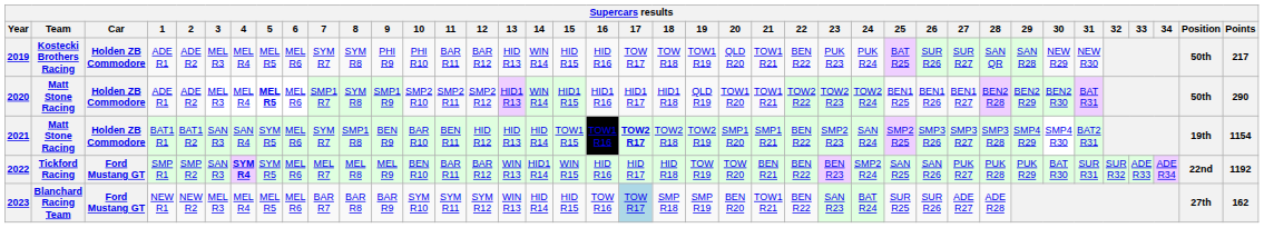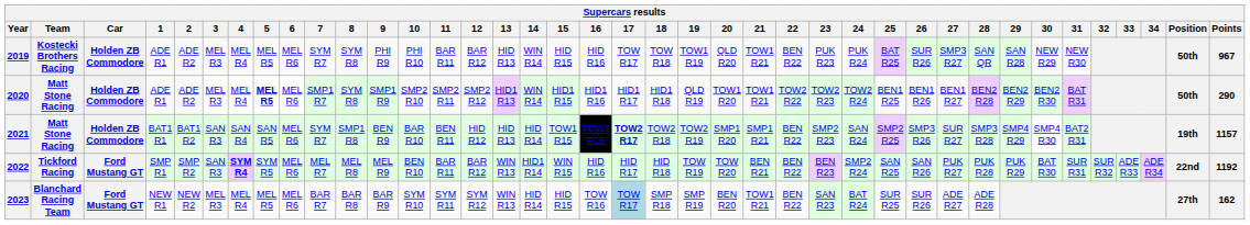 <table class="wikitable" style="text-align:center; font-size:75%">
 <tr>
 <th colspan=45><a href='#'>Supercars</a> results</th>
 </tr>
 <tr>
 <th>Year</th>
 <th>Team</th>
 <th>Car</th>
 <th>1</th>
 <th>2</th>
 <th>3</th>
 <th>4</th>
 <th>5</th>
 <th>6</th>
 <th>7</th>
 <th>8</th>
 <th>9</th>
 <th>10</th>
 <th>11</th>
 <th>12</th>
 <th>13</th>
 <th>14</th>
 <th>15</th>
 <th>16</th>
 <th>17</th>
 <th>18</th>
 <th>19</th>
 <th>20</th>
 <th>21</th>
 <th>22</th>
 <th>23</th>
 <th>24</th>
 <th>25</th>
 <th>26</th>
 <th>27</th>
 <th>28</th>
 <th>29</th>
 <th>30</th>
 <th>31</th>
 <th>32</th>
 <th>33</th>
 <th>34</th>
 <th>Position</th>
 <th>Points</th>
 </tr>
 <tr>
 <th><a href='#'>2019</a></th>
 <th><a href='#'>Kostecki Brothers Racing</a></th>
 <th><a href='#'>Holden ZB Commodore</a></th>
 <td><a href='#'>ADE<br>R1</a></td>
 <td><a href='#'>ADE<br>R2</a></td>
 <td><a href='#'>MEL<br>R3</a></td>
 <td><a href='#'>MEL<br>R4</a></td>
 <td><a href='#'>MEL<br>R5</a></td>
 <td><a href='#'>MEL<br>R6</a></td>
 <td><a href='#'>SYM<br>R7</a></td>
 <td><a href='#'>SYM<br>R8</a></td>
 <td><a href='#'>PHI<br>R9</a></td>
 <td><a href='#'>PHI<br>R10</a></td>
 <td><a href='#'>BAR<br>R11</a></td>
 <td><a href='#'>BAR<br>R12</a></td>
 <td><a href='#'>HID<br>R13</a></td>
 <td><a href='#'>WIN<br>R14</a></td>
 <td><a href='#'>HID<br>R15</a></td>
 <td><a href='#'>HID<br>R16</a></td>
 <td><a href='#'>TOW<br>R17</a></td>
 <td><a href='#'>TOW<br>R18</a></td>
 <td><a href='#'>TOW1<br>R19</a></td>
 <td><a href='#'>QLD<br>R20</a></td>
 <td><a href='#'>TOW1<br>R21</a></td>
 <td><a href='#'>BEN<br>R22</a></td>
 <td><a href='#'>PUK<br>R23</a></td>
 <td><a href='#'>PUK<br>R24</a></td>
 <td style=background:#efcfff><a href='#'>BAT<br>R25</a><br></td>
 <td style=background:#dfffdf><a href='#'>SUR<br>R26</a><br></td>
-<td style=background:#dfffdf><a href='#'>SUR<br>R27</a><br></td>
+<td style=background:#dfffdf><a href='#'>SMP3<br>R27</a><br></td>
 <td style=background:#dfffdf><a href='#'>SAN<br>QR</a><br></td>
 <td style=background:#dfffdf><a href='#'>SAN<br>R28</a><br></td>
 <td><a href='#'>NEW<br>R29</a></td>
 <td><a href='#'>NEW<br>R30</a></td>
 <th colspan=3></th>
 <th>50th</th>
-<th>217</th>
+<th>967</th>
 </tr>
 <tr>
 <th><a href='#'>2020</a></th>
 <th><a href='#'>Matt Stone Racing</a></th>
 <th><a href='#'>Holden ZB Commodore</a></th>
 <td><a href='#'>ADE<br>R1</a></td>
 <td><a href='#'>ADE<br>R2</a></td>
 <td style=background:#ffffff><a href='#'>MEL<br>R3</a><br></td>
 <td style=background:#ffffff><a href='#'>MEL<br>R4</a><br></td>
 <td style=background:#ffffff><strong><a href='#'>MEL<br>R5</a><br></strong></td>
 <td style=background:#ffffff><a href='#'>MEL<br>R6</a><br></td>
 <td style=background:#dfffdf><a href='#'>SMP1<br>R7</a><br></td>
 <td style=background:#dfffdf><a href='#'>SYM<br>R8</a><br></td>
 <td style=background:#dfffdf><a href='#'>SMP1<br>R9</a><br></td>
 <td><a href='#'>SMP2<br>R10</a></td>
 <td><a href='#'>SMP2<br>R11</a></td>
 <td><a href='#'>SMP2<br>R12</a></td>
 <td style=background:#efcfff><a href='#'>HID1<br>R13</a><br></td>
 <td style=background:#dfffdf><a href='#'>WIN<br>R14</a><br></td>
 <td style=background:#dfffdf><a href='#'>HID1<br>R15</a><br></td>
 <td><a href='#'>HID1<br>R16</a></td>
 <td><a href='#'>HID1<br>R17</a></td>
 <td><a href='#'>HID1<br>R18</a></td>
 <td><a href='#'>QLD<br>R19</a></td>
 <td><a href='#'>TOW1<br>R20</a></td>
 <td><a href='#'>TOW1<br>R21</a></td>
 <td style=background:#dfffdf><a href='#'>TOW2<br>R22</a><br></td>
 <td style=background:#dfffdf><a href='#'>TOW2<br>R23</a><br></td>
 <td style=background:#dfffdf><a href='#'>TOW2<br>R24</a><br></td>
 <td><a href='#'>BEN1<br>R25</a></td>
 <td><a href='#'>BEN1<br>R26</a></td>
 <td><a href='#'>BEN1<br>R27</a></td>
 <td style=background:#efcfff><a href='#'>BEN2<br>R28</a><br></td>
 <td style=background:#dfffdf><a href='#'>BEN2<br>R29</a><br></td>
 <td style=background:#dfffdf><a href='#'>BEN2<br>R30</a><br></td>
 <td style=background:#efcfff><a href='#'>BAT<br>R31</a><br></td>
 <th colspan=3></th>
 <th>50th</th>
 <th>290</th>
 </tr>
 <tr>
 <th><a href='#'>2021</a></th>
 <th><a href='#'>Matt Stone Racing</a></th>
 <th><a href='#'>Holden ZB Commodore</a></th>
 <td style=background:#dfffdf><a href='#'>BAT1<br>R1</a><br></td>
 <td style=background:#dfffdf><a href='#'>BAT1<br>R2</a><br></td>
 <td style=background:#dfffdf><a href='#'>SAN<br>R3</a><br></td>
 <td style=background:#dfffdf><a href='#'>SAN<br>R4</a><br></td>
-<td style=background:#dfffdf><a href='#'>SYM<br>R5</a><br></td>
+<td style=background:#dfffdf><a href='#'>SAN<br>R5</a><br></td>
 <td style=background:#dfffdf><a href='#'>MEL<br>R6</a><br></td>
 <td style=background:#dfffdf><a href='#'>SYM<br>R7</a><br></td>
 <td style=background:#dfffdf><a href='#'>SMP1<br>R8</a><br></td>
 <td style=background:#dfffdf><a href='#'>BEN<br>R9</a><br></td>
 <td style=background:#dfffdf><a href='#'>BAR<br>R10</a><br></td>
 <td style=background:#dfffdf><a href='#'>BEN<br>R11</a><br></td>
 <td style=background:#dfffdf><a href='#'>HID<br>R12</a><br></td>
 <td style=background:#dfffdf><a href='#'>HID<br>R13</a><br></td>
 <td style=background:#dfffdf><a href='#'>HID<br>R14</a><br></td>
 <td style=background:#dfffdf><a href='#'>TOW1<br>R15</a><br></td>
 <td style="background:#000000; color:white;"><a href='#'>TOW1<br>R16</a><br></td>
 <td style=background:#dfffdf><strong><a href='#'>TOW2<br>R17</a><br></strong></td>
 <td style=background:#dfffdf><a href='#'>TOW2<br>R18</a><br></td>
 <td style=background:#dfffdf><a href='#'>TOW2<br>R19</a><br></td>
 <td style=background:#dfffdf><a href='#'>SMP1<br>R20</a><br></td>
 <td style=background:#dfffdf><a href='#'>SMP1<br>R21</a><br></td>
 <td style=background:#dfffdf><a href='#'>BEN<br>R22</a><br></td>
 <td style=background:#dfffdf><a href='#'>SMP2<br>R23</a><br></td>
 <td style=background:#dfffdf><a href='#'>SAN<br>R24</a><br></td>
 <td style=background:#efcfff><a href='#'>SMP2<br>R25</a><br></td>
 <td style=background:#dfffdf><a href='#'>SMP3<br>R26</a><br></td>
-<td style=background:#dfffdf><a href='#'>SMP3<br>R27</a><br></td>
+<td style=background:#dfffdf><a href='#'>SUR<br>R27</a><br></td>
 <td style=background:#dfffdf><a href='#'>SMP3<br>R28</a><br></td>
 <td style=background:#dfffdf><a href='#'>SMP4<br>R29</a><br></td>
 <td style=background:#ffffff><a href='#'>SMP4<br>R30</a><br></td>
 <td style=background:#dfffdf><a href='#'>BAT2<br>R31</a><br></td>
 <th colspan=3></th>
 <th>19th</th>
-<th>1154</th>
+<th>1157</th>
 </tr>
 <tr>
 <th><a href='#'>2022</a></th>
 <th><a href='#'>Tickford Racing</a></th>
 <th><a href='#'>Ford Mustang GT</a></th>
 <td style=background:#dfffdf><a href='#'>SMP<br>R1</a><br></td>
 <td style=background:#dfffdf><a href='#'>SMP<br>R2</a><br></td>
 <td style=background:#dfffdf><a href='#'>SAN<br>R3</a><br></td>
 <td style=background:#efcfff><strong><a href='#'>SYM<br>R4</a><br></strong></td>
 <td style=background:#dfffdf><a href='#'>SYM<br>R5</a><br></td>
 <td style=background:#dfffdf><a href='#'>MEL<br>R6</a><br></td>
 <td style=background:#dfffdf><a href='#'>MEL<br>R7</a><br></td>
 <td style=background:#dfffdf><a href='#'>MEL<br>R8</a><br></td>
 <td style=background:#dfffdf><a href='#'>MEL<br>R9</a><br></td>
 <td style=background:#dfffdf><a href='#'>BEN<br>R10</a><br></td>
 <td style=background:#dfffdf><a href='#'>BAR<br>R11</a><br></td>
 <td style=background:#dfffdf><a href='#'>BAR<br>R12</a><br></td>
 <td style=background:#dfffdf><a href='#'>WIN<br>R13</a><br></td>
 <td style=background:#dfffdf><a href='#'>HID1<br>R14</a><br></td>
 <td style=background:#dfffdf><a href='#'>WIN<br>R15</a><br></td>
 <td style=background:#dfffdf><a href='#'>HID<br>R16</a><br></td>
 <td style=background:#dfffdf><a href='#'>HID<br>R17</a><br></td>
 <td style=background:#dfffdf><a href='#'>HID<br>R18</a><br></td>
 <td style=background:#dfffdf><a href='#'>TOW<br>R19</a><br></td>
 <td style=background:#dfffdf><a href='#'>TOW<br>R20</a><br></td>
 <td style=background:#dfffdf><a href='#'>BEN<br>R21</a><br></td>
 <td style=background:#dfffdf><a href='#'>BEN<br>R22</a><br></td>
 <td style=background:#efcfff><a href='#'>BEN<br>R23</a><br></td>
 <td style=background:#dfffdf><a href='#'>SMP2<br>R24</a><br></td>
 <td style=background:#dfffdf><a href='#'>SAN<br>R25</a><br></td>
 <td style=background:#dfffdf><a href='#'>SAN<br>R26</a><br></td>
 <td style=background:#dfffdf><a href='#'>PUK<br>R27</a><br></td>
 <td style=background:#dfffdf><a href='#'>PUK<br>R28</a><br></td>
 <td style=background:#dfffdf><a href='#'>PUK<br>R29</a><br></td>
 <td style=background:#dfffdf><a href='#'>BAT<br>R30</a><br></td>
 <td style=background:#dfffdf><a href='#'>SUR<br>R31</a><br></td>
 <td style=background:#dfffdf><a href='#'>SUR<br>R32</a><br></td>
 <td style=background:#dfffdf><a href='#'>ADE<br>R33</a><br></td>
 <td style=background:#efcfff><a href='#'>ADE<br>R34</a><br></td>
 <th>22nd</th>
 <th>1192</th>
 </tr>
 <tr>
 <th><a href='#'>2023</a></th>
 <th><a href='#'>Blanchard Racing Team</a></th>
 <th><a href='#'>Ford Mustang GT</a></th>
 <td><a href='#'>NEW<br>R1</a></td>
 <td><a href='#'>NEW<br>R2</a></td>
 <td><a href='#'>MEL<br>R3</a></td>
 <td><a href='#'>MEL<br>R4</a></td>
 <td><a href='#'>MEL<br>R5</a></td>
 <td><a href='#'>MEL<br>R6</a></td>
 <td><a href='#'>BAR<br>R7</a></td>
 <td><a href='#'>BAR<br>R8</a></td>
 <td><a href='#'>BAR<br>R9</a></td>
 <td><a href='#'>SYM<br>R10</a></td>
 <td><a href='#'>SYM<br>R11</a></td>
 <td><a href='#'>SYM<br>R12</a></td>
 <td><a href='#'>WIN<br>R13</a></td>
 <td><a href='#'>HID<br>R14</a></td>
 <td><a href='#'>HID<br>R15</a></td>
 <td><a href='#'>TOW<br>R16</a></td>
 <td style="background: lightblue;"><a href='#'>TOW<br>R17</a></td>
 <td><a href='#'>SMP<br>R18</a></td>
 <td><a href='#'>SMP<br>R19</a></td>
 <td><a href='#'>BEN<br>R20</a></td>
 <td><a href='#'>TOW1<br>R21</a></td>
 <td><a href='#'>BEN<br>R22</a></td>
 <td style=background:#dfffdf><a href='#'>SAN<br>R23</a><br></td>
 <td style=background:#dfffdf><a href='#'>BAT<br>R24</a><br></td>
 <td><a href='#'>SUR<br>R25</a></td>
 <td><a href='#'>SUR<br>R26</a></td>
 <td><a href='#'>ADE<br>R27</a></td>
 <td><a href='#'>ADE<br>R28</a></td>
 <th colspan=6></th>
 <th>27th</th>
 <th>162</th>
 </tr>
 </table>
